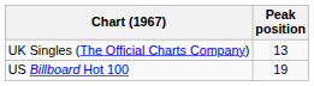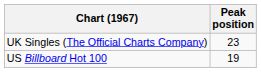 <table class="wikitable sortable">
 <tr>
 <th>Chart (1967)</th>
 <th>Peak<br>position</th>
 </tr>
 <tr>
 <td>UK Singles (<a href='#'>The Official Charts Company</a>)</td>
-<td align="center">13</td>
+<td align="center">23</td>
 </tr>
 <tr>
 <td align="left">US <a href='#'><em>Billboard</em> Hot 100</a></td>
 <td align="center">19</td>
 </tr>
 </table>
